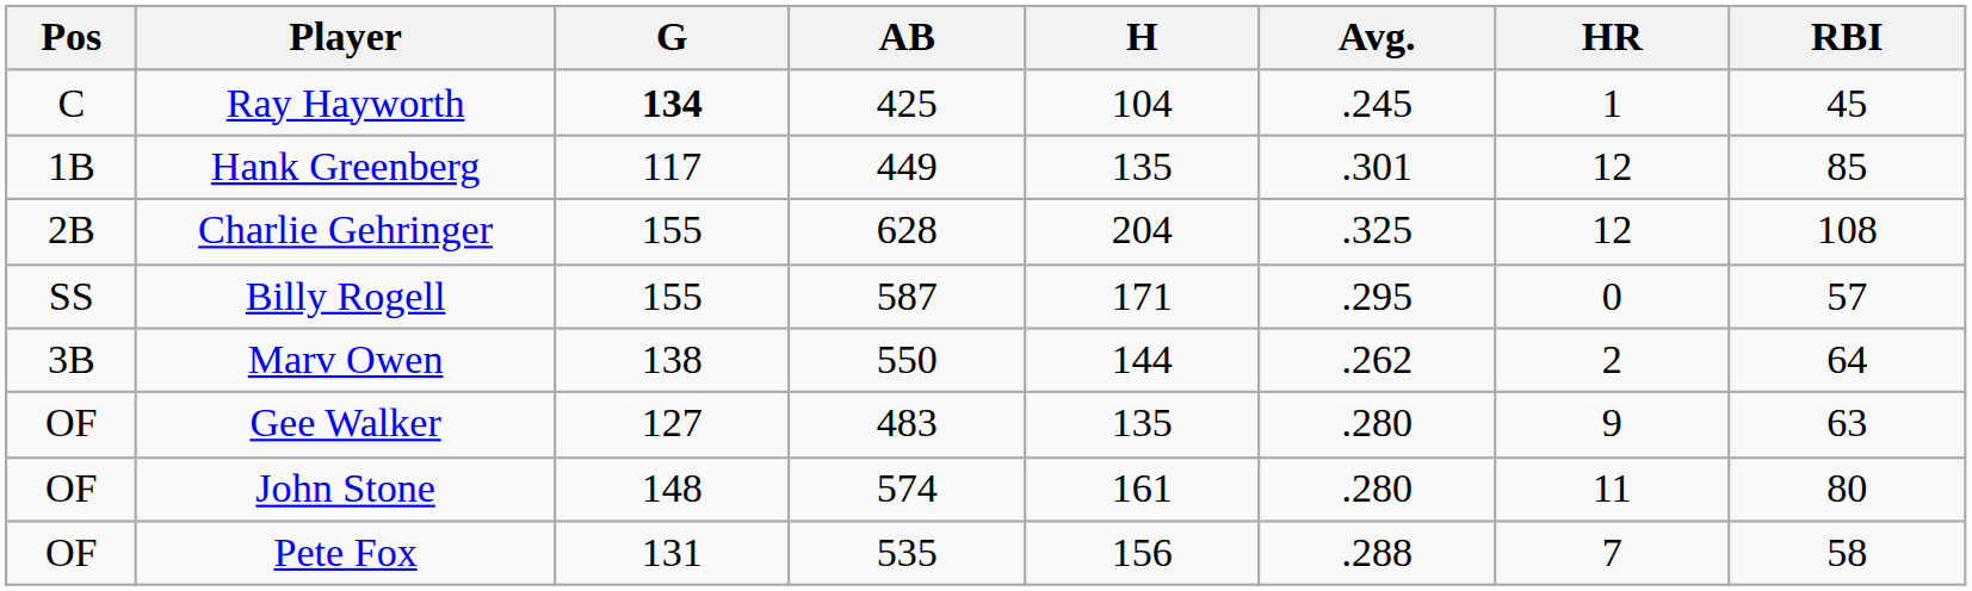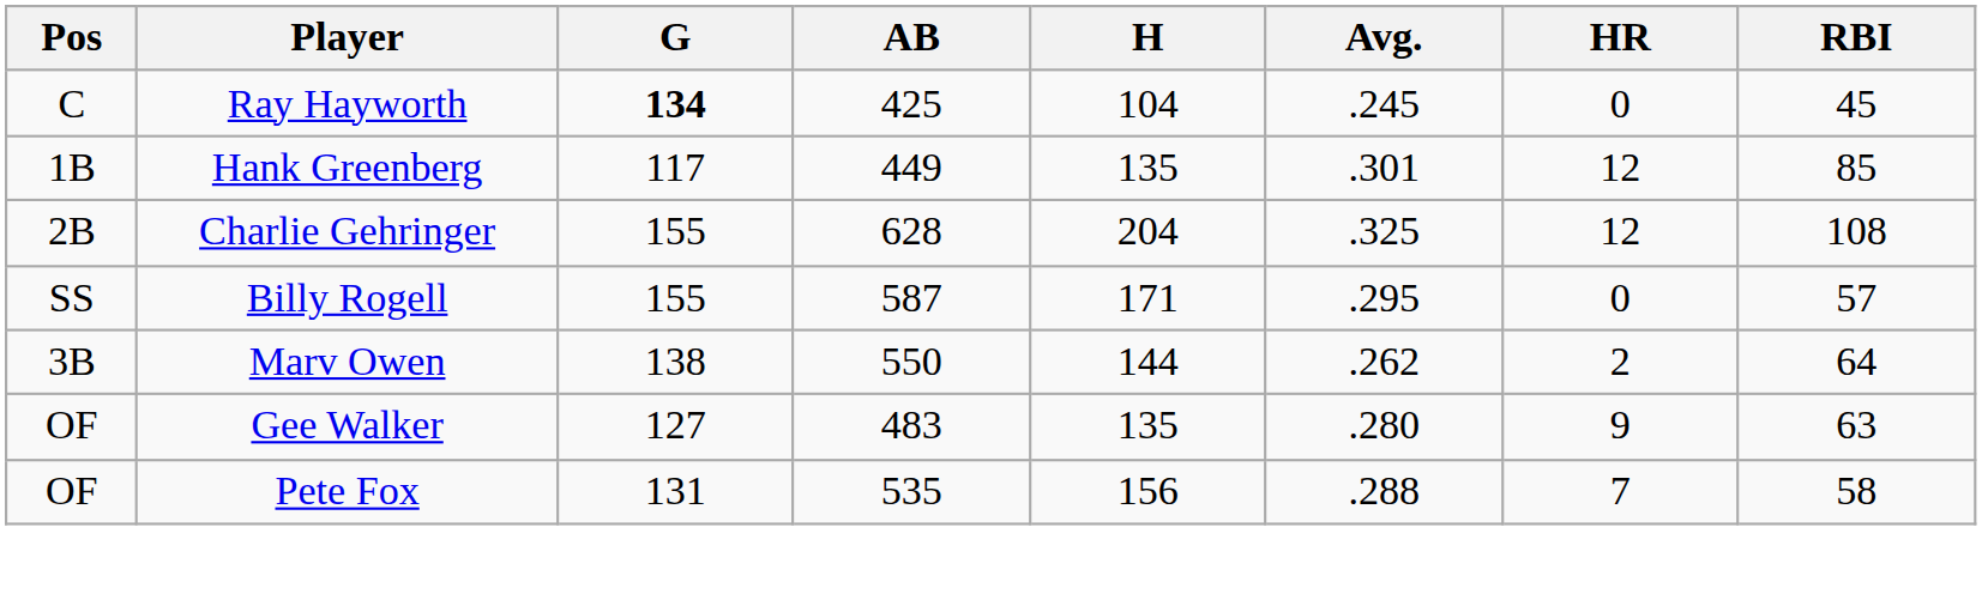 <table class="wikitable sortable">
 <tr>
 <th bgcolor="#DDDDFF" width="5%">Pos</th>
 <th bgcolor="#DDDDFF" width="16%">Player</th>
 <th bgcolor="#DDDDFF" width="9%">G</th>
 <th bgcolor="#DDDDFF" width="9%">AB</th>
 <th bgcolor="#DDDDFF" width="9%">H</th>
 <th bgcolor="#DDDDFF" width="9%">Avg.</th>
 <th bgcolor="#DDDDFF" width="9%">HR</th>
 <th bgcolor="#DDDDFF" width="9%">RBI</th>
 </tr>
 <tr align="center">
 <td>C</td>
 <td><a href='#'>Ray Hayworth</a></td>
 <td><strong>134</strong></td>
 <td>425</td>
 <td>104</td>
 <td>.245</td>
-<td>1</td>
+<td>0</td>
 <td>45</td>
 </tr>
 <tr align="center">
 <td>1B</td>
 <td><a href='#'>Hank Greenberg</a></td>
 <td>117</td>
 <td>449</td>
 <td>135</td>
 <td>.301</td>
 <td>12</td>
 <td>85</td>
 </tr>
 <tr align="center">
 <td>2B</td>
 <td><a href='#'>Charlie Gehringer</a></td>
 <td>155</td>
 <td>628</td>
 <td>204</td>
 <td>.325</td>
 <td>12</td>
 <td>108</td>
 </tr>
 <tr align="center">
 <td>SS</td>
 <td><a href='#'>Billy Rogell</a></td>
 <td>155</td>
 <td>587</td>
 <td>171</td>
 <td>.295</td>
 <td>0</td>
 <td>57</td>
 </tr>
 <tr align="center">
 <td>3B</td>
 <td><a href='#'>Marv Owen</a></td>
 <td>138</td>
 <td>550</td>
 <td>144</td>
 <td>.262</td>
 <td>2</td>
 <td>64</td>
 </tr>
 <tr align="center">
 <td>OF</td>
 <td><a href='#'>Gee Walker</a></td>
 <td>127</td>
 <td>483</td>
 <td>135</td>
 <td>.280</td>
 <td>9</td>
 <td>63</td>
 </tr>
 <tr align="center">
 <td>OF</td>
-<td><a href='#'>John Stone</a></td>
-<td>148</td>
-<td>574</td>
-<td>161</td>
-<td>.280</td>
-<td>11</td>
-<td>80</td>
-</tr>
-<tr align="center">
-<td>OF</td>
 <td><a href='#'>Pete Fox</a></td>
 <td>131</td>
 <td>535</td>
 <td>156</td>
 <td>.288</td>
 <td>7</td>
 <td>58</td>
 </tr>
 </table>
